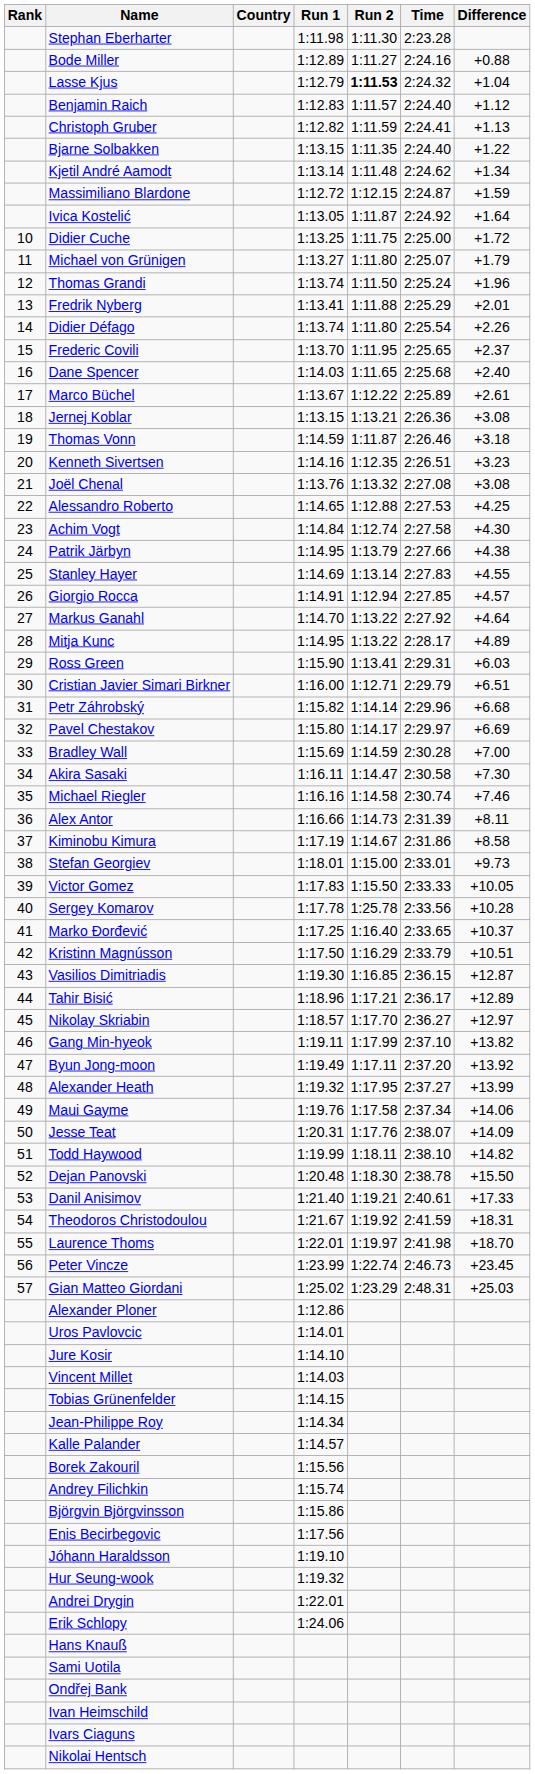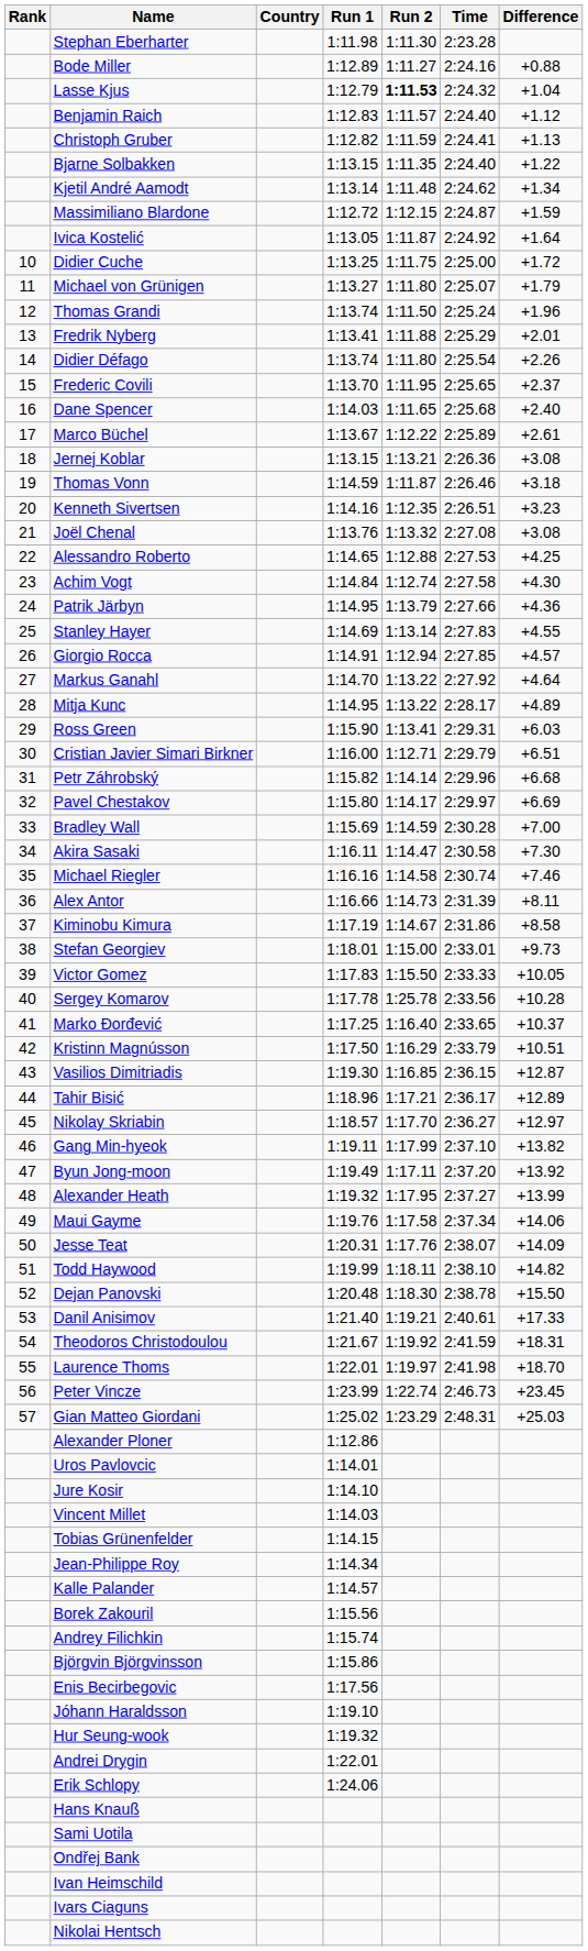 <table class="wikitable sortable" style="text-align:center">
 <tr>
 <th>Rank</th>
 <th>Name</th>
 <th>Country</th>
 <th>Run 1</th>
 <th>Run 2</th>
 <th>Time</th>
 <th>Difference</th>
 </tr>
 <tr>
 <td></td>
 <td align=left><a href='#'>Stephan Eberharter</a></td>
 <td align=left></td>
 <td>1:11.98</td>
 <td>1:11.30</td>
 <td>2:23.28</td>
 <td></td>
 </tr>
 <tr>
 <td></td>
 <td align=left><a href='#'>Bode Miller</a></td>
 <td align=left></td>
 <td>1:12.89</td>
 <td>1:11.27</td>
 <td>2:24.16</td>
 <td>+0.88</td>
 </tr>
 <tr>
 <td></td>
 <td align=left><a href='#'>Lasse Kjus</a></td>
 <td align=left></td>
 <td>1:12.79</td>
 <td><strong>1:11.53</strong></td>
 <td>2:24.32</td>
 <td>+1.04</td>
 </tr>
 <tr>
 <td></td>
 <td align=left><a href='#'>Benjamin Raich</a></td>
 <td align=left></td>
 <td>1:12.83</td>
 <td>1:11.57</td>
 <td>2:24.40</td>
 <td>+1.12</td>
 </tr>
 <tr>
 <td></td>
 <td align=left><a href='#'>Christoph Gruber</a></td>
 <td align=left></td>
 <td>1:12.82</td>
 <td>1:11.59</td>
 <td>2:24.41</td>
 <td>+1.13</td>
 </tr>
 <tr>
 <td></td>
 <td align=left><a href='#'>Bjarne Solbakken</a></td>
 <td align=left></td>
 <td>1:13.15</td>
 <td>1:11.35</td>
 <td>2:24.40</td>
 <td>+1.22</td>
 </tr>
 <tr>
 <td></td>
 <td align=left><a href='#'>Kjetil André Aamodt</a></td>
 <td align=left></td>
 <td>1:13.14</td>
 <td>1:11.48</td>
 <td>2:24.62</td>
 <td>+1.34</td>
 </tr>
 <tr>
 <td></td>
 <td align=left><a href='#'>Massimiliano Blardone</a></td>
 <td align=left></td>
 <td>1:12.72</td>
 <td>1:12.15</td>
 <td>2:24.87</td>
 <td>+1.59</td>
 </tr>
 <tr>
 <td></td>
 <td align=left><a href='#'>Ivica Kostelić</a></td>
 <td align=left></td>
 <td>1:13.05</td>
 <td>1:11.87</td>
 <td>2:24.92</td>
 <td>+1.64</td>
 </tr>
 <tr>
 <td>10</td>
 <td align=left><a href='#'>Didier Cuche</a></td>
 <td align=left></td>
 <td>1:13.25</td>
 <td>1:11.75</td>
 <td>2:25.00</td>
 <td>+1.72</td>
 </tr>
 <tr>
 <td>11</td>
 <td align=left><a href='#'>Michael von Grünigen</a></td>
 <td align=left></td>
 <td>1:13.27</td>
 <td>1:11.80</td>
 <td>2:25.07</td>
 <td>+1.79</td>
 </tr>
 <tr>
 <td>12</td>
 <td align=left><a href='#'>Thomas Grandi</a></td>
 <td align=left></td>
 <td>1:13.74</td>
 <td>1:11.50</td>
 <td>2:25.24</td>
 <td>+1.96</td>
 </tr>
 <tr>
 <td>13</td>
 <td align=left><a href='#'>Fredrik Nyberg</a></td>
 <td align=left></td>
 <td>1:13.41</td>
 <td>1:11.88</td>
 <td>2:25.29</td>
 <td>+2.01</td>
 </tr>
 <tr>
 <td>14</td>
 <td align=left><a href='#'>Didier Défago</a></td>
 <td align=left></td>
 <td>1:13.74</td>
 <td>1:11.80</td>
 <td>2:25.54</td>
 <td>+2.26</td>
 </tr>
 <tr>
 <td>15</td>
 <td align=left><a href='#'>Frederic Covili</a></td>
 <td align=left></td>
 <td>1:13.70</td>
 <td>1:11.95</td>
 <td>2:25.65</td>
 <td>+2.37</td>
 </tr>
 <tr>
 <td>16</td>
 <td align=left><a href='#'>Dane Spencer</a></td>
 <td align=left></td>
 <td>1:14.03</td>
 <td>1:11.65</td>
 <td>2:25.68</td>
 <td>+2.40</td>
 </tr>
 <tr>
 <td>17</td>
 <td align=left><a href='#'>Marco Büchel</a></td>
 <td align=left></td>
 <td>1:13.67</td>
 <td>1:12.22</td>
 <td>2:25.89</td>
 <td>+2.61</td>
 </tr>
 <tr>
 <td>18</td>
 <td align=left><a href='#'>Jernej Koblar</a></td>
 <td align=left></td>
 <td>1:13.15</td>
 <td>1:13.21</td>
 <td>2:26.36</td>
 <td>+3.08</td>
 </tr>
 <tr>
 <td>19</td>
 <td align=left><a href='#'>Thomas Vonn</a></td>
 <td align=left></td>
 <td>1:14.59</td>
 <td>1:11.87</td>
 <td>2:26.46</td>
 <td>+3.18</td>
 </tr>
 <tr>
 <td>20</td>
 <td align=left><a href='#'>Kenneth Sivertsen</a></td>
 <td align=left></td>
 <td>1:14.16</td>
 <td>1:12.35</td>
 <td>2:26.51</td>
 <td>+3.23</td>
 </tr>
 <tr>
 <td>21</td>
 <td align=left><a href='#'>Joël Chenal</a></td>
 <td align=left></td>
 <td>1:13.76</td>
 <td>1:13.32</td>
 <td>2:27.08</td>
 <td>+3.08</td>
 </tr>
 <tr>
 <td>22</td>
 <td align=left><a href='#'>Alessandro Roberto</a></td>
 <td align=left></td>
 <td>1:14.65</td>
 <td>1:12.88</td>
 <td>2:27.53</td>
 <td>+4.25</td>
 </tr>
 <tr>
 <td>23</td>
 <td align=left><a href='#'>Achim Vogt</a></td>
 <td align=left></td>
 <td>1:14.84</td>
 <td>1:12.74</td>
 <td>2:27.58</td>
 <td>+4.30</td>
 </tr>
 <tr>
 <td>24</td>
 <td align=left><a href='#'>Patrik Järbyn</a></td>
 <td align=left></td>
 <td>1:14.95</td>
 <td>1:13.79</td>
 <td>2:27.66</td>
-<td>+4.38</td>
+<td>+4.36</td>
 </tr>
 <tr>
 <td>25</td>
 <td align=left><a href='#'>Stanley Hayer</a></td>
 <td align=left></td>
 <td>1:14.69</td>
 <td>1:13.14</td>
 <td>2:27.83</td>
 <td>+4.55</td>
 </tr>
 <tr>
 <td>26</td>
 <td align=left><a href='#'>Giorgio Rocca</a></td>
 <td align=left></td>
 <td>1:14.91</td>
 <td>1:12.94</td>
 <td>2:27.85</td>
 <td>+4.57</td>
 </tr>
 <tr>
 <td>27</td>
 <td align=left><a href='#'>Markus Ganahl</a></td>
 <td align=left></td>
 <td>1:14.70</td>
 <td>1:13.22</td>
 <td>2:27.92</td>
 <td>+4.64</td>
 </tr>
 <tr>
 <td>28</td>
 <td align=left><a href='#'>Mitja Kunc</a></td>
 <td align=left></td>
 <td>1:14.95</td>
 <td>1:13.22</td>
 <td>2:28.17</td>
 <td>+4.89</td>
 </tr>
 <tr>
 <td>29</td>
 <td align=left><a href='#'>Ross Green</a></td>
 <td align=left></td>
 <td>1:15.90</td>
 <td>1:13.41</td>
 <td>2:29.31</td>
 <td>+6.03</td>
 </tr>
 <tr>
 <td>30</td>
 <td align=left><a href='#'>Cristian Javier Simari Birkner</a></td>
 <td align=left></td>
 <td>1:16.00</td>
 <td>1:12.71</td>
 <td>2:29.79</td>
 <td>+6.51</td>
 </tr>
 <tr>
 <td>31</td>
 <td align=left><a href='#'>Petr Záhrobský</a></td>
 <td align=left></td>
 <td>1:15.82</td>
 <td>1:14.14</td>
 <td>2:29.96</td>
 <td>+6.68</td>
 </tr>
 <tr>
 <td>32</td>
 <td align=left><a href='#'>Pavel Chestakov</a></td>
 <td align=left></td>
 <td>1:15.80</td>
 <td>1:14.17</td>
 <td>2:29.97</td>
 <td>+6.69</td>
 </tr>
 <tr>
 <td>33</td>
 <td align=left><a href='#'>Bradley Wall</a></td>
 <td align=left></td>
 <td>1:15.69</td>
 <td>1:14.59</td>
 <td>2:30.28</td>
 <td>+7.00</td>
 </tr>
 <tr>
 <td>34</td>
 <td align=left><a href='#'>Akira Sasaki</a></td>
 <td align=left></td>
 <td>1:16.11</td>
 <td>1:14.47</td>
 <td>2:30.58</td>
 <td>+7.30</td>
 </tr>
 <tr>
 <td>35</td>
 <td align=left><a href='#'>Michael Riegler</a></td>
 <td align=left></td>
 <td>1:16.16</td>
 <td>1:14.58</td>
 <td>2:30.74</td>
 <td>+7.46</td>
 </tr>
 <tr>
 <td>36</td>
 <td align=left><a href='#'>Alex Antor</a></td>
 <td align=left></td>
 <td>1:16.66</td>
 <td>1:14.73</td>
 <td>2:31.39</td>
 <td>+8.11</td>
 </tr>
 <tr>
 <td>37</td>
 <td align=left><a href='#'>Kiminobu Kimura</a></td>
 <td align=left></td>
 <td>1:17.19</td>
 <td>1:14.67</td>
 <td>2:31.86</td>
 <td>+8.58</td>
 </tr>
 <tr>
 <td>38</td>
 <td align=left><a href='#'>Stefan Georgiev</a></td>
 <td align=left></td>
 <td>1:18.01</td>
 <td>1:15.00</td>
 <td>2:33.01</td>
 <td>+9.73</td>
 </tr>
 <tr>
 <td>39</td>
 <td align=left><a href='#'>Victor Gomez</a></td>
 <td align=left></td>
 <td>1:17.83</td>
 <td>1:15.50</td>
 <td>2:33.33</td>
 <td>+10.05</td>
 </tr>
 <tr>
 <td>40</td>
 <td align=left><a href='#'>Sergey Komarov</a></td>
 <td align=left></td>
 <td>1:17.78</td>
 <td>1:25.78</td>
 <td>2:33.56</td>
 <td>+10.28</td>
 </tr>
 <tr>
 <td>41</td>
 <td align=left><a href='#'>Marko Đorđević</a></td>
 <td align=left></td>
 <td>1:17.25</td>
 <td>1:16.40</td>
 <td>2:33.65</td>
 <td>+10.37</td>
 </tr>
 <tr>
 <td>42</td>
 <td align=left><a href='#'>Kristinn Magnússon</a></td>
 <td align=left></td>
 <td>1:17.50</td>
 <td>1:16.29</td>
 <td>2:33.79</td>
 <td>+10.51</td>
 </tr>
 <tr>
 <td>43</td>
 <td align=left><a href='#'>Vasilios Dimitriadis</a></td>
 <td align=left></td>
 <td>1:19.30</td>
 <td>1:16.85</td>
 <td>2:36.15</td>
 <td>+12.87</td>
 </tr>
 <tr>
 <td>44</td>
 <td align=left><a href='#'>Tahir Bisić</a></td>
 <td align=left></td>
 <td>1:18.96</td>
 <td>1:17.21</td>
 <td>2:36.17</td>
 <td>+12.89</td>
 </tr>
 <tr>
 <td>45</td>
 <td align=left><a href='#'>Nikolay Skriabin</a></td>
 <td align=left></td>
 <td>1:18.57</td>
 <td>1:17.70</td>
 <td>2:36.27</td>
 <td>+12.97</td>
 </tr>
 <tr>
 <td>46</td>
 <td align=left><a href='#'>Gang Min-hyeok</a></td>
 <td align=left></td>
 <td>1:19.11</td>
 <td>1:17.99</td>
 <td>2:37.10</td>
 <td>+13.82</td>
 </tr>
 <tr>
 <td>47</td>
 <td align=left><a href='#'>Byun Jong-moon</a></td>
 <td align=left></td>
 <td>1:19.49</td>
 <td>1:17.11</td>
 <td>2:37.20</td>
 <td>+13.92</td>
 </tr>
 <tr>
 <td>48</td>
 <td align=left><a href='#'>Alexander Heath</a></td>
 <td align=left></td>
 <td>1:19.32</td>
 <td>1:17.95</td>
 <td>2:37.27</td>
 <td>+13.99</td>
 </tr>
 <tr>
 <td>49</td>
 <td align=left><a href='#'>Maui Gayme</a></td>
 <td align=left></td>
 <td>1:19.76</td>
 <td>1:17.58</td>
 <td>2:37.34</td>
 <td>+14.06</td>
 </tr>
 <tr>
 <td>50</td>
 <td align=left><a href='#'>Jesse Teat</a></td>
 <td align=left></td>
 <td>1:20.31</td>
 <td>1:17.76</td>
 <td>2:38.07</td>
 <td>+14.09</td>
 </tr>
 <tr>
 <td>51</td>
 <td align=left><a href='#'>Todd Haywood</a></td>
 <td align=left></td>
 <td>1:19.99</td>
 <td>1:18.11</td>
 <td>2:38.10</td>
 <td>+14.82</td>
 </tr>
 <tr>
 <td>52</td>
 <td align=left><a href='#'>Dejan Panovski</a></td>
 <td align=left></td>
 <td>1:20.48</td>
 <td>1:18.30</td>
 <td>2:38.78</td>
 <td>+15.50</td>
 </tr>
 <tr>
 <td>53</td>
 <td align=left><a href='#'>Danil Anisimov</a></td>
 <td align=left></td>
 <td>1:21.40</td>
 <td>1:19.21</td>
 <td>2:40.61</td>
 <td>+17.33</td>
 </tr>
 <tr>
 <td>54</td>
 <td align=left><a href='#'>Theodoros Christodoulou</a></td>
 <td align=left></td>
 <td>1:21.67</td>
 <td>1:19.92</td>
 <td>2:41.59</td>
 <td>+18.31</td>
 </tr>
 <tr>
 <td>55</td>
 <td align=left><a href='#'>Laurence Thoms</a></td>
 <td align=left></td>
 <td>1:22.01</td>
 <td>1:19.97</td>
 <td>2:41.98</td>
 <td>+18.70</td>
 </tr>
 <tr>
 <td>56</td>
 <td align=left><a href='#'>Peter Vincze</a></td>
 <td align=left></td>
 <td>1:23.99</td>
 <td>1:22.74</td>
 <td>2:46.73</td>
 <td>+23.45</td>
 </tr>
 <tr>
 <td>57</td>
 <td align=left><a href='#'>Gian Matteo Giordani</a></td>
 <td align=left></td>
 <td>1:25.02</td>
 <td>1:23.29</td>
 <td>2:48.31</td>
 <td>+25.03</td>
 </tr>
 <tr>
 <td></td>
 <td align=left><a href='#'>Alexander Ploner</a></td>
 <td align=left></td>
 <td>1:12.86</td>
 <td></td>
 <td></td>
 <td></td>
 </tr>
 <tr>
 <td></td>
 <td align=left><a href='#'>Uros Pavlovcic</a></td>
 <td align=left></td>
 <td>1:14.01</td>
 <td></td>
 <td></td>
 <td></td>
 </tr>
 <tr>
 <td></td>
 <td align=left><a href='#'>Jure Kosir</a></td>
 <td align=left></td>
 <td>1:14.10</td>
 <td></td>
 <td></td>
 <td></td>
 </tr>
 <tr>
 <td></td>
 <td align=left><a href='#'>Vincent Millet</a></td>
 <td align=left></td>
 <td>1:14.03</td>
 <td></td>
 <td></td>
 <td></td>
 </tr>
 <tr>
 <td></td>
 <td align=left><a href='#'>Tobias Grünenfelder</a></td>
 <td align=left></td>
 <td>1:14.15</td>
 <td></td>
 <td></td>
 <td></td>
 </tr>
 <tr>
 <td></td>
 <td align=left><a href='#'>Jean-Philippe Roy</a></td>
 <td align=left></td>
 <td>1:14.34</td>
 <td></td>
 <td></td>
 <td></td>
 </tr>
 <tr>
 <td></td>
 <td align=left><a href='#'>Kalle Palander</a></td>
 <td align=left></td>
 <td>1:14.57</td>
 <td></td>
 <td></td>
 <td></td>
 </tr>
 <tr>
 <td></td>
 <td align=left><a href='#'>Borek Zakouril</a></td>
 <td align=left></td>
 <td>1:15.56</td>
 <td></td>
 <td></td>
 <td></td>
 </tr>
 <tr>
 <td></td>
 <td align=left><a href='#'>Andrey Filichkin</a></td>
 <td align=left></td>
 <td>1:15.74</td>
 <td></td>
 <td></td>
 <td></td>
 </tr>
 <tr>
 <td></td>
 <td align=left><a href='#'>Björgvin Björgvinsson</a></td>
 <td align=left></td>
 <td>1:15.86</td>
 <td></td>
 <td></td>
 <td></td>
 </tr>
 <tr>
 <td></td>
 <td align=left><a href='#'>Enis Becirbegovic</a></td>
 <td align=left></td>
 <td>1:17.56</td>
 <td></td>
 <td></td>
 <td></td>
 </tr>
 <tr>
 <td></td>
 <td align=left><a href='#'>Jóhann Haraldsson</a></td>
 <td align=left></td>
 <td>1:19.10</td>
 <td></td>
 <td></td>
 <td></td>
 </tr>
 <tr>
 <td></td>
 <td align=left><a href='#'>Hur Seung-wook</a></td>
 <td align=left></td>
 <td>1:19.32</td>
 <td></td>
 <td></td>
 <td></td>
 </tr>
 <tr>
 <td></td>
 <td align=left><a href='#'>Andrei Drygin</a></td>
 <td align=left></td>
 <td>1:22.01</td>
 <td></td>
 <td></td>
 <td></td>
 </tr>
 <tr>
 <td></td>
 <td align=left><a href='#'>Erik Schlopy</a></td>
 <td align=left></td>
 <td>1:24.06</td>
 <td></td>
 <td></td>
 <td></td>
 </tr>
 <tr>
 <td></td>
 <td align=left><a href='#'>Hans Knauß</a></td>
 <td align=left></td>
 <td></td>
 <td></td>
 <td></td>
 <td></td>
 </tr>
 <tr>
 <td></td>
 <td align=left><a href='#'>Sami Uotila</a></td>
 <td align=left></td>
 <td></td>
 <td></td>
 <td></td>
 <td></td>
 </tr>
 <tr>
 <td></td>
 <td align=left><a href='#'>Ondřej Bank</a></td>
 <td align=left></td>
 <td></td>
 <td></td>
 <td></td>
 <td></td>
 </tr>
 <tr>
 <td></td>
 <td align=left><a href='#'>Ivan Heimschild</a></td>
 <td align=left></td>
 <td></td>
 <td></td>
 <td></td>
 <td></td>
 </tr>
 <tr>
 <td></td>
 <td align=left><a href='#'>Ivars Ciaguns</a></td>
 <td align=left></td>
 <td></td>
 <td></td>
 <td></td>
 <td></td>
 </tr>
 <tr>
 <td></td>
 <td align=left><a href='#'>Nikolai Hentsch</a></td>
 <td align=left></td>
 <td></td>
 <td></td>
 <td></td>
 <td></td>
 </tr>
 </table>
